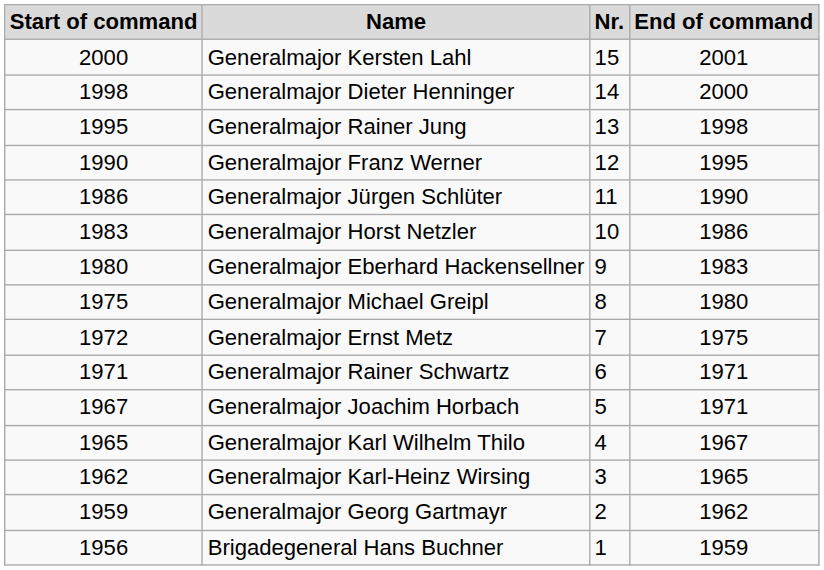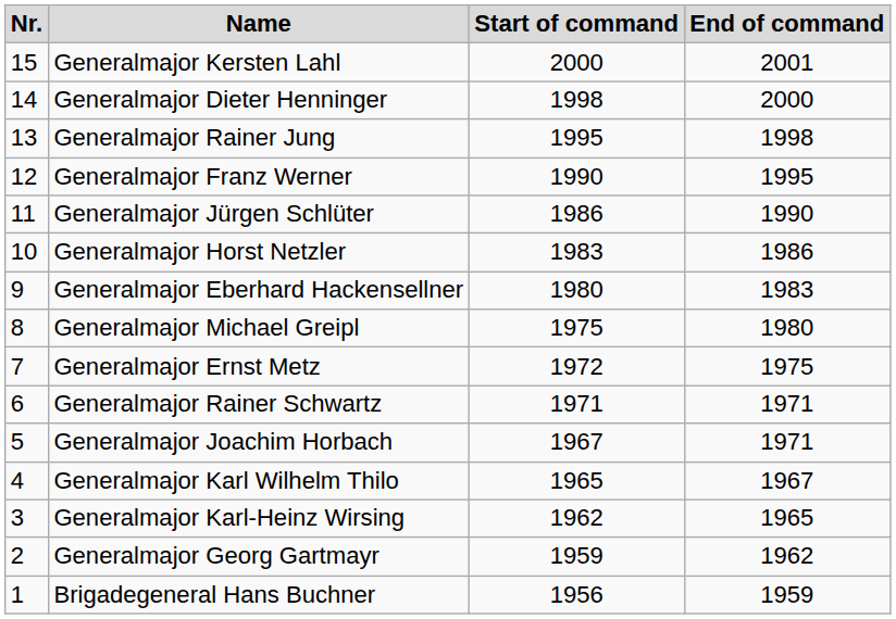 <table |  class="wikitable">
 <tr>
+<th style="background:#dadada"><strong>Nr.</strong></th>
+<th style="background:#dadada"><strong>Name</strong></th>
 <th style="background:#dadada"><strong>Start of command</strong></th>
-<th style="background:#dadada"><strong>Name</strong></th>
-<th style="background:#dadada"><strong>Nr.</strong></th>
 <th style="background:#dadada"><strong>End of command</strong></th>
 </tr>
 <tr>
+<td>15</td>
+<td>Generalmajor Kersten Lahl</td>
 <td align="center">2000</td>
-<td>Generalmajor Kersten Lahl</td>
-<td>15</td>
 <td align="center">2001</td>
 </tr>
 <tr>
+<td>14</td>
+<td>Generalmajor Dieter Henninger</td>
 <td align="center">1998</td>
-<td>Generalmajor Dieter Henninger</td>
-<td>14</td>
 <td align="center">2000</td>
 </tr>
 <tr>
+<td>13</td>
+<td>Generalmajor Rainer Jung</td>
 <td align="center">1995</td>
-<td>Generalmajor Rainer Jung</td>
-<td>13</td>
 <td align="center">1998</td>
 </tr>
 <tr>
+<td>12</td>
+<td>Generalmajor Franz Werner</td>
 <td align="center">1990</td>
-<td>Generalmajor Franz Werner</td>
-<td>12</td>
 <td align="center">1995</td>
 </tr>
 <tr>
+<td>11</td>
+<td>Generalmajor Jürgen Schlüter</td>
 <td align="center">1986</td>
-<td>Generalmajor Jürgen Schlüter</td>
-<td>11</td>
 <td align="center">1990</td>
 </tr>
 <tr>
+<td>10</td>
+<td>Generalmajor Horst Netzler</td>
 <td align="center">1983</td>
-<td>Generalmajor Horst Netzler</td>
-<td>10</td>
 <td align="center">1986</td>
 </tr>
 <tr>
+<td>9</td>
+<td>Generalmajor Eberhard Hackensellner</td>
 <td align="center">1980</td>
-<td>Generalmajor Eberhard Hackensellner</td>
-<td>9</td>
 <td align="center">1983</td>
 </tr>
 <tr>
+<td>8</td>
+<td>Generalmajor Michael Greipl</td>
 <td align="center">1975</td>
-<td>Generalmajor Michael Greipl</td>
-<td>8</td>
 <td align="center">1980</td>
 </tr>
 <tr>
+<td>7</td>
+<td>Generalmajor Ernst Metz</td>
 <td align="center">1972</td>
-<td>Generalmajor Ernst Metz</td>
-<td>7</td>
 <td align="center">1975</td>
 </tr>
 <tr>
+<td>6</td>
+<td>Generalmajor Rainer Schwartz</td>
 <td align="center">1971</td>
-<td>Generalmajor Rainer Schwartz</td>
-<td>6</td>
 <td align="center">1971</td>
 </tr>
 <tr>
+<td>5</td>
+<td>Generalmajor Joachim Horbach</td>
 <td align="center">1967</td>
-<td>Generalmajor Joachim Horbach</td>
-<td>5</td>
 <td align="center">1971</td>
 </tr>
 <tr>
+<td>4</td>
+<td>Generalmajor Karl Wilhelm Thilo</td>
 <td align="center">1965</td>
-<td>Generalmajor Karl Wilhelm Thilo</td>
-<td>4</td>
 <td align="center">1967</td>
 </tr>
 <tr>
+<td>3</td>
+<td>Generalmajor Karl-Heinz Wirsing</td>
 <td align="center">1962</td>
-<td>Generalmajor Karl-Heinz Wirsing</td>
-<td>3</td>
 <td align="center">1965</td>
 </tr>
 <tr>
+<td>2</td>
+<td>Generalmajor Georg Gartmayr</td>
 <td align="center">1959</td>
-<td>Generalmajor Georg Gartmayr</td>
-<td>2</td>
 <td align="center">1962</td>
 </tr>
 <tr>
+<td>1</td>
+<td>Brigadegeneral Hans Buchner</td>
 <td align="center">1956</td>
-<td>Brigadegeneral Hans Buchner</td>
-<td>1</td>
 <td align="center">1959</td>
 </tr>
 </table>
